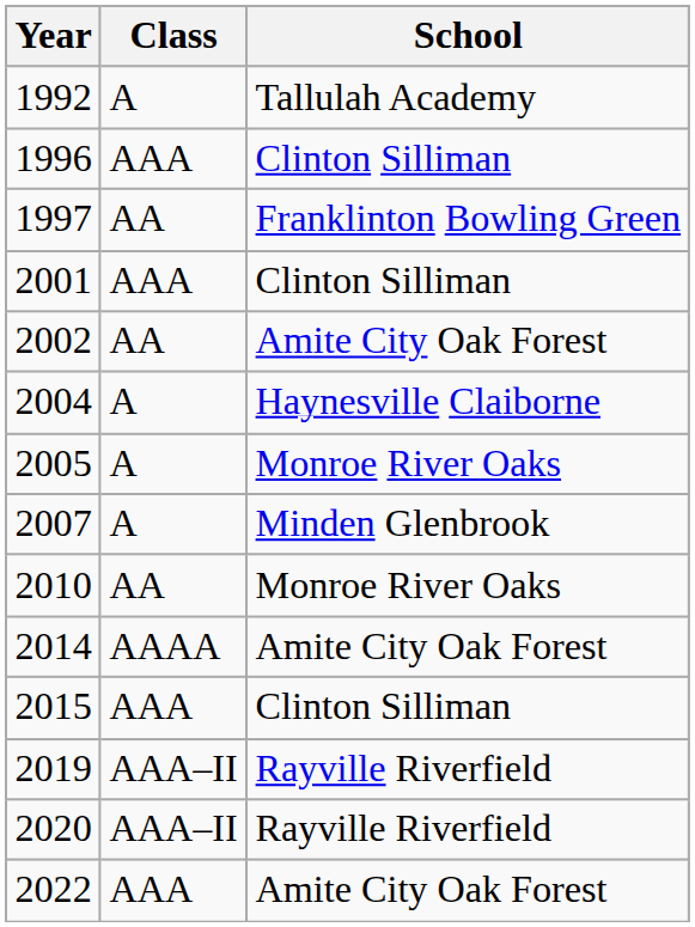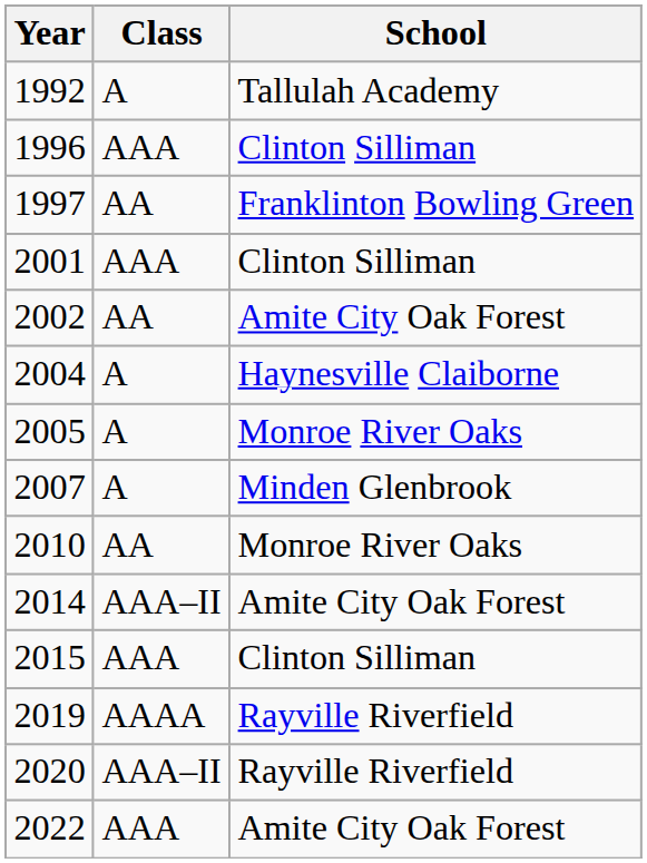 <table class="wikitable sortable">
 <tr>
 <th>Year</th>
 <th>Class</th>
 <th>School</th>
 </tr>
 <tr>
 <td>1992</td>
 <td>A</td>
 <td>Tallulah Academy</td>
 </tr>
 <tr>
 <td>1996</td>
 <td>AAA</td>
 <td><a href='#'>Clinton</a> <a href='#'>Silliman</a></td>
 </tr>
 <tr>
 <td>1997</td>
 <td>AA</td>
 <td><a href='#'>Franklinton</a> <a href='#'>Bowling Green</a></td>
 </tr>
 <tr>
 <td>2001</td>
 <td>AAA</td>
 <td>Clinton Silliman</td>
 </tr>
 <tr>
 <td>2002</td>
 <td>AA</td>
 <td><a href='#'>Amite City</a> Oak Forest</td>
 </tr>
 <tr>
 <td>2004</td>
 <td>A</td>
 <td><a href='#'>Haynesville</a> <a href='#'>Claiborne</a></td>
 </tr>
 <tr>
 <td>2005</td>
 <td>A</td>
 <td><a href='#'>Monroe</a> <a href='#'>River Oaks</a></td>
 </tr>
 <tr>
 <td>2007</td>
 <td>A</td>
 <td><a href='#'>Minden</a> Glenbrook</td>
 </tr>
 <tr>
 <td>2010</td>
 <td>AA</td>
 <td>Monroe River Oaks</td>
 </tr>
 <tr>
 <td>2014</td>
-<td>AAAA</td>
+<td>AAA–II</td>
 <td>Amite City Oak Forest</td>
 </tr>
 <tr>
 <td>2015</td>
 <td>AAA</td>
 <td>Clinton Silliman</td>
 </tr>
 <tr>
 <td>2019</td>
-<td>AAA–II</td>
+<td>AAAA</td>
 <td><a href='#'>Rayville</a> Riverfield</td>
 </tr>
 <tr>
 <td>2020</td>
 <td>AAA–II</td>
 <td>Rayville Riverfield</td>
 </tr>
 <tr>
 <td>2022</td>
 <td>AAA</td>
 <td>Amite City Oak Forest</td>
 </tr>
 <tr>
 </tr>
 </table>
